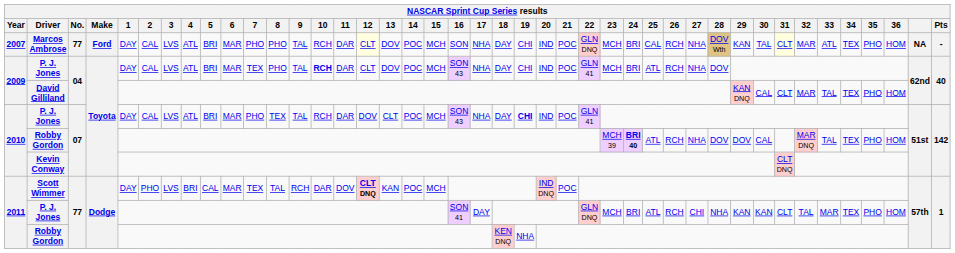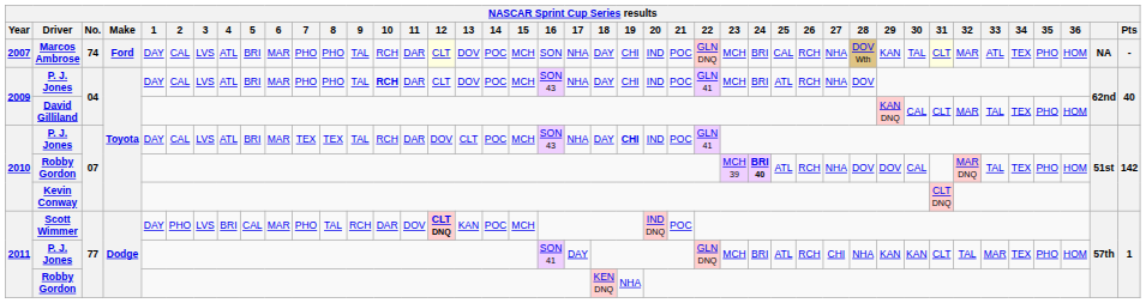 <table class="wikitable" style="text-align:center; font-size:75%">
 <tr>
 <th colspan=45><a href='#'>NASCAR Sprint Cup Series</a> results</th>
 </tr>
 <tr>
 <th>Year</th>
 <th>Driver</th>
 <th>No.</th>
 <th>Make</th>
 <th>1</th>
 <th>2</th>
 <th>3</th>
 <th>4</th>
 <th>5</th>
 <th>6</th>
 <th>7</th>
 <th>8</th>
 <th>9</th>
 <th>10</th>
 <th>11</th>
 <th>12</th>
 <th>13</th>
 <th>14</th>
 <th>15</th>
 <th>16</th>
 <th>17</th>
 <th>18</th>
 <th>19</th>
 <th>20</th>
 <th>21</th>
 <th>22</th>
 <th>23</th>
 <th>24</th>
 <th>25</th>
 <th>26</th>
 <th>27</th>
 <th>28</th>
 <th>29</th>
 <th>30</th>
 <th>31</th>
 <th>32</th>
 <th>33</th>
 <th>34</th>
 <th>35</th>
 <th>36</th>
 <th></th>
 <th>Pts</th>
 </tr>
 <tr>
 <th><a href='#'>2007</a></th>
 <th><a href='#'>Marcos Ambrose</a></th>
-<th>77</th>
+<th>74</th>
 <th><a href='#'>Ford</a></th>
 <td><a href='#'>DAY</a></td>
 <td><a href='#'>CAL</a></td>
 <td><a href='#'>LVS</a></td>
 <td><a href='#'>ATL</a></td>
 <td><a href='#'>BRI</a></td>
 <td><a href='#'>MAR</a></td>
 <td><a href='#'>PHO</a></td>
 <td><a href='#'>PHO</a></td>
 <td><a href='#'>TAL</a></td>
 <td><a href='#'>RCH</a></td>
 <td><a href='#'>DAR</a></td>
 <td style="background: lightyellow;"><a href='#'>CLT</a></td>
 <td><a href='#'>DOV</a></td>
 <td><a href='#'>POC</a></td>
 <td><a href='#'>MCH</a></td>
 <td><a href='#'>SON</a></td>
 <td><a href='#'>NHA</a></td>
 <td><a href='#'>DAY</a></td>
 <td><a href='#'>CHI</a></td>
 <td><a href='#'>IND</a></td>
 <td><a href='#'>POC</a></td>
 <td style="background:#FFCFCF;"><a href='#'>GLN</a><br><small>DNQ</small></td>
 <td><a href='#'>MCH</a></td>
 <td><a href='#'>BRI</a></td>
 <td><a href='#'>CAL</a></td>
 <td><a href='#'>RCH</a></td>
 <td><a href='#'>NHA</a></td>
 <td style="background:#DFC484;"><a href='#'>DOV</a><br><small>Wth</small></td>
 <td><a href='#'>KAN</a></td>
 <td><a href='#'>TAL</a></td>
 <td style="background: lightyellow;"><a href='#'>CLT</a></td>
 <td><a href='#'>MAR</a></td>
 <td><a href='#'>ATL</a></td>
 <td><a href='#'>TEX</a></td>
 <td><a href='#'>PHO</a></td>
 <td><a href='#'>HOM</a></td>
 <th>NA</th>
 <th>-</th>
 </tr>
 <tr>
 <th rowspan=2><a href='#'>2009</a></th>
 <th><a href='#'>P. J. Jones</a></th>
 <th rowspan=2>04</th>
 <th rowspan=5><a href='#'>Toyota</a></th>
 <td><a href='#'>DAY</a></td>
 <td><a href='#'>CAL</a></td>
 <td><a href='#'>LVS</a></td>
 <td><a href='#'>ATL</a></td>
 <td><a href='#'>BRI</a></td>
 <td><a href='#'>MAR</a></td>
-<td><a href='#'>TEX</a></td>
+<td><a href='#'>PHO</a></td>
 <td><a href='#'>PHO</a></td>
 <td><a href='#'>TAL</a></td>
 <td><strong><a href='#'>RCH</a></strong></td>
 <td><a href='#'>DAR</a></td>
 <td><a href='#'>CLT</a></td>
 <td><a href='#'>DOV</a></td>
 <td><a href='#'>POC</a></td>
 <td><a href='#'>MCH</a></td>
 <td style="background:#efcfff;"><a href='#'>SON</a><br><small>43</small></td>
 <td><a href='#'>NHA</a></td>
 <td><a href='#'>DAY</a></td>
 <td><a href='#'>CHI</a></td>
 <td><a href='#'>IND</a></td>
 <td><a href='#'>POC</a></td>
 <td style="background:#efcfff;"><a href='#'>GLN</a><br><small>41</small></td>
 <td><a href='#'>MCH</a></td>
 <td><a href='#'>BRI</a></td>
 <td><a href='#'>ATL</a></td>
 <td><a href='#'>RCH</a></td>
 <td><a href='#'>NHA</a></td>
 <td><a href='#'>DOV</a></td>
 <td colspan=8></td>
 <th rowspan=2>62nd</th>
 <th rowspan=2>40</th>
 </tr>
 <tr>
 <th><a href='#'>David Gilliland</a></th>
 <td colspan=28></td>
 <td style="background:#FFCFCF;"><a href='#'>KAN</a><br><small>DNQ</small></td>
 <td><a href='#'>CAL</a></td>
 <td><a href='#'>CLT</a></td>
 <td><a href='#'>MAR</a></td>
 <td><a href='#'>TAL</a></td>
 <td><a href='#'>TEX</a></td>
 <td><a href='#'>PHO</a></td>
 <td><a href='#'>HOM</a></td>
 </tr>
 <tr>
 <th rowspan=3><a href='#'>2010</a></th>
 <th><a href='#'>P. J. Jones</a></th>
 <th rowspan=3>07</th>
 <td><a href='#'>DAY</a></td>
 <td><a href='#'>CAL</a></td>
 <td><a href='#'>LVS</a></td>
 <td><a href='#'>ATL</a></td>
 <td><a href='#'>BRI</a></td>
 <td><a href='#'>MAR</a></td>
-<td><a href='#'>PHO</a></td>
+<td><a href='#'>TEX</a></td>
 <td><a href='#'>TEX</a></td>
 <td><a href='#'>TAL</a></td>
 <td><a href='#'>RCH</a></td>
 <td><a href='#'>DAR</a></td>
 <td><a href='#'>DOV</a></td>
 <td><a href='#'>CLT</a></td>
 <td><a href='#'>POC</a></td>
 <td><a href='#'>MCH</a></td>
 <td style="background:#efcfff;"><a href='#'>SON</a><br><small>43</small></td>
 <td><a href='#'>NHA</a></td>
 <td><a href='#'>DAY</a></td>
 <td><strong><a href='#'>CHI</a></strong></td>
 <td><a href='#'>IND</a></td>
 <td><a href='#'>POC</a></td>
 <td style="background:#efcfff;"><a href='#'>GLN</a><br><small>41</small></td>
 <td colspan=14></td>
 <th rowspan=3>51st</th>
 <th rowspan=3>142</th>
 </tr>
 <tr>
 <th><a href='#'>Robby Gordon</a></th>
 <td colspan=22></td>
 <td style="background:#EFCFFF;"><a href='#'>MCH</a><br><small>39</small></td>
 <td style="background:#EFCFFF;"><strong><a href='#'>BRI</a><br><small>40</small></strong></td>
 <td><a href='#'>ATL</a></td>
 <td><a href='#'>RCH</a></td>
 <td><a href='#'>NHA</a></td>
 <td><a href='#'>DOV</a></td>
 <td><a href='#'>DOV</a></td>
 <td><a href='#'>CAL</a></td>
 <td colspan=1></td>
 <td style="background:#FFCFCF;"><a href='#'>MAR</a><br><small>DNQ</small></td>
 <td><a href='#'>TAL</a></td>
 <td><a href='#'>TEX</a></td>
 <td><a href='#'>PHO</a></td>
 <td><a href='#'>HOM</a></td>
 </tr>
 <tr>
 <th><a href='#'>Kevin Conway</a></th>
 <td colspan=30></td>
 <td style="background:#FFCFCF;"><a href='#'>CLT</a><br><small>DNQ</small></td>
 <td colspan=5></td>
 </tr>
 <tr>
 <th rowspan=3><a href='#'>2011</a></th>
 <th><a href='#'>Scott Wimmer</a></th>
 <th rowspan=3>77</th>
 <th rowspan=3><a href='#'>Dodge</a></th>
 <td><a href='#'>DAY</a></td>
 <td><a href='#'>PHO</a></td>
 <td><a href='#'>LVS</a></td>
 <td><a href='#'>BRI</a></td>
 <td><a href='#'>CAL</a></td>
 <td><a href='#'>MAR</a></td>
-<td><a href='#'>TEX</a></td>
+<td><a href='#'>PHO</a></td>
 <td><a href='#'>TAL</a></td>
 <td><a href='#'>RCH</a></td>
 <td><a href='#'>DAR</a></td>
 <td><a href='#'>DOV</a></td>
 <td style="background:#FFCFCF;"><strong><a href='#'>CLT</a><br><small>DNQ</small></strong></td>
 <td><a href='#'>KAN</a></td>
 <td><a href='#'>POC</a></td>
 <td><a href='#'>MCH</a></td>
 <td colspan=4></td>
 <td style="background:#FFCFCF;"><a href='#'>IND</a><br><small>DNQ</small></td>
 <td><a href='#'>POC</a></td>
 <td colspan=15></td>
 <th rowspan=3>57th</th>
 <th rowspan=3>1</th>
 </tr>
 <tr>
 <th><a href='#'>P. J. Jones</a></th>
 <td colspan=15></td>
 <td style="background:#efcfff;"><a href='#'>SON</a><br><small>41</small></td>
 <td><a href='#'>DAY</a></td>
 <td colspan=4></td>
 <td style="background:#ffcfcf;"><a href='#'>GLN</a><br><small>DNQ</small></td>
 <td><a href='#'>MCH</a></td>
 <td><a href='#'>BRI</a></td>
 <td><a href='#'>ATL</a></td>
 <td><a href='#'>RCH</a></td>
 <td><a href='#'>CHI</a></td>
 <td><a href='#'>NHA</a></td>
 <td><a href='#'>KAN</a></td>
 <td><a href='#'>KAN</a></td>
 <td><a href='#'>CLT</a></td>
 <td><a href='#'>TAL</a></td>
 <td><a href='#'>MAR</a></td>
 <td><a href='#'>TEX</a></td>
 <td><a href='#'>PHO</a></td>
 <td><a href='#'>HOM</a></td>
 </tr>
 <tr>
 <th><a href='#'>Robby Gordon</a></th>
 <td colspan=17></td>
 <td style="background:#FFCFCF;"><a href='#'>KEN</a><br><small>DNQ</small></td>
 <td><a href='#'>NHA</a></td>
 <td colspan=17></td>
 </tr>
 </table>
